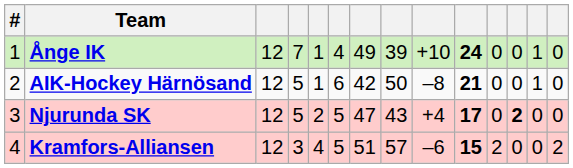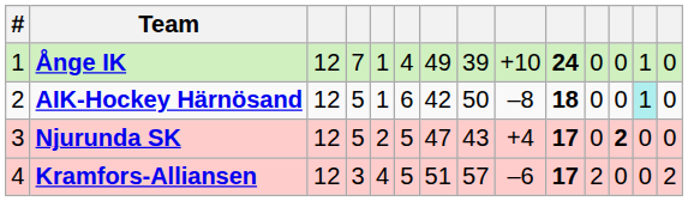 <table class="wikitable sortable">
 <tr>
 <th>#</th>
 <th>Team</th>
 <th></th>
 <th></th>
 <th></th>
 <th></th>
 <th></th>
 <th></th>
 <th></th>
 <th></th>
 <th></th>
 <th></th>
 <th></th>
 <th></th>
 </tr>
 <tr style="background: #D0F0C0;">
 <td>1</td>
 <td><strong><a href='#'>Ånge IK</a></strong></td>
 <td style="text-align: center;">12</td>
 <td style="text-align: center;">7</td>
 <td style="text-align: center;">1</td>
 <td style="text-align: center;">4</td>
 <td style="text-align: center;">49</td>
 <td style="text-align: center;">39</td>
 <td style="text-align: center;">+10</td>
 <td style="text-align: center;"><strong>24</strong></td>
 <td style="text-align: center;">0</td>
 <td style="text-align: center;">0</td>
 <td style="text-align: center;">1</td>
 <td style="text-align: center;">0</td>
 </tr>
 <tr>
 <td>2</td>
 <td><strong><a href='#'>AIK-Hockey Härnösand</a></strong></td>
 <td style="text-align: center;">12</td>
 <td style="text-align: center;">5</td>
 <td style="text-align: center;">1</td>
 <td style="text-align: center;">6</td>
 <td style="text-align: center;">42</td>
 <td style="text-align: center;">50</td>
 <td style="text-align: center;">–8</td>
-<td style="text-align: center;"><strong>21</strong></td>
+<td style="text-align: center;"><strong>18</strong></td>
 <td style="text-align: center;">0</td>
 <td style="text-align: center;">0</td>
-<td style="text-align: center;">1</td>
+<td style="background: paleturquoise; text-align: center;">1</td>
 <td style="text-align: center;">0</td>
 </tr>
 <tr style="background: #FFCCCC;">
 <td>3</td>
 <td><strong><a href='#'>Njurunda SK</a></strong></td>
 <td style="text-align: center;">12</td>
 <td style="text-align: center;">5</td>
 <td style="text-align: center;">2</td>
 <td style="text-align: center;">5</td>
 <td style="text-align: center;">47</td>
 <td style="text-align: center;">43</td>
 <td style="text-align: center;">+4</td>
 <td style="text-align: center;"><strong>17</strong></td>
 <td style="text-align: center;">0</td>
 <td style="text-align: center;"><strong>2</strong></td>
 <td style="text-align: center;">0</td>
 <td style="text-align: center;">0</td>
 </tr>
 <tr style="background: #FFCCCC;">
 <td>4</td>
 <td><strong><a href='#'>Kramfors-Alliansen</a></strong></td>
 <td style="text-align: center;">12</td>
 <td style="text-align: center;">3</td>
 <td style="text-align: center;">4</td>
 <td style="text-align: center;">5</td>
 <td style="text-align: center;">51</td>
 <td style="text-align: center;">57</td>
 <td style="text-align: center;">–6</td>
-<td style="text-align: center;"><strong>15</strong></td>
+<td style="text-align: center;"><strong>17</strong></td>
 <td style="text-align: center;">2</td>
 <td style="text-align: center;">0</td>
 <td style="text-align: center;">0</td>
 <td style="text-align: center;">2</td>
 </tr>
 </table>
